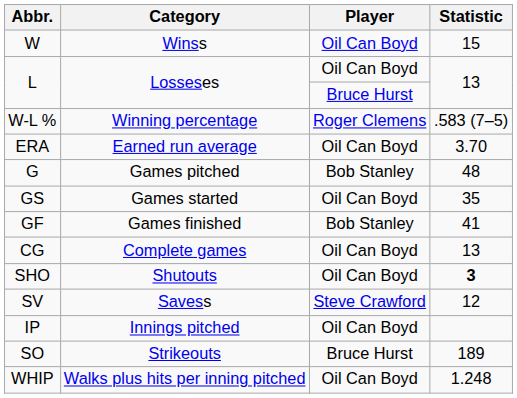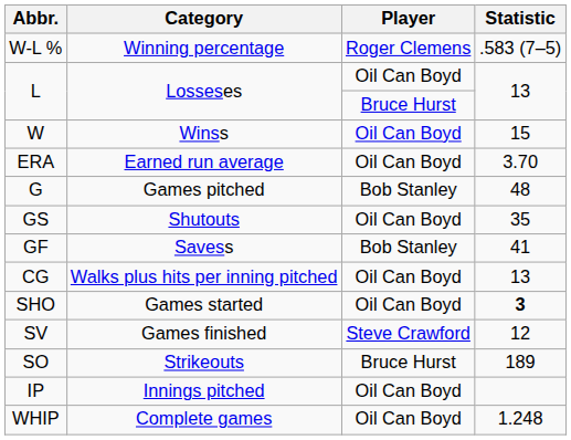 <table class="wikitable sortable" style="text-align:center;">
 <tr>
 <th>Abbr.</th>
 <th>Category</th>
 <th>Player</th>
 <th>Statistic</th>
 </tr>
 <tr>
-<td>W</td>
-<td><a href='#'>Wins</a>s</td>
-<td><a href='#'>Oil Can Boyd</a></td>
-<td>15</td>
+<td>W-L %</td>
+<td><a href='#'>Winning percentage</a></td>
+<td><a href='#'>Roger Clemens</a></td>
+<td>.583 (7–5)</td>
 </tr>
 <tr>
 <td rowspan=2>L</td>
 <td rowspan=2><a href='#'>Losses</a>es</td>
 <td>Oil Can Boyd</td>
 <td rowspan=2>13</td>
 </tr>
 <tr>
 <td><a href='#'>Bruce Hurst</a></td>
 </tr>
 <tr>
-<td>W-L %</td>
-<td><a href='#'>Winning percentage</a></td>
-<td><a href='#'>Roger Clemens</a></td>
-<td>.583 (7–5)</td>
+<td>W</td>
+<td><a href='#'>Wins</a>s</td>
+<td><a href='#'>Oil Can Boyd</a></td>
+<td>15</td>
 </tr>
 <tr>
 <td>ERA</td>
 <td><a href='#'>Earned run average</a></td>
 <td>Oil Can Boyd</td>
 <td>3.70</td>
 </tr>
 <tr>
 <td>G</td>
 <td>Games pitched</td>
 <td>Bob Stanley</td>
 <td>48</td>
 </tr>
 <tr>
 <td>GS</td>
-<td>Games started</td>
+<td><a href='#'>Shutouts</a></td>
 <td>Oil Can Boyd</td>
 <td>35</td>
 </tr>
 <tr>
 <td>GF</td>
-<td>Games finished</td>
+<td><a href='#'>Saves</a>s</td>
 <td>Bob Stanley</td>
 <td>41</td>
 </tr>
 <tr>
 <td>CG</td>
-<td><a href='#'>Complete games</a></td>
+<td><a href='#'>Walks plus hits per inning pitched</a></td>
 <td>Oil Can Boyd</td>
 <td>13</td>
 </tr>
 <tr>
 <td>SHO</td>
-<td><a href='#'>Shutouts</a></td>
+<td>Games started</td>
 <td>Oil Can Boyd</td>
 <td><strong>3</strong></td>
 </tr>
 <tr>
 <td>SV</td>
-<td><a href='#'>Saves</a>s</td>
+<td>Games finished</td>
 <td><a href='#'>Steve Crawford</a></td>
 <td>12</td>
+</tr>
+<tr>
+<td>SO</td>
+<td><a href='#'>Strikeouts</a></td>
+<td>Bruce Hurst</td>
+<td>189</td>
 </tr>
 <tr>
 <td>IP</td>
 <td><a href='#'>Innings pitched</a></td>
 <td>Oil Can Boyd</td>
 <td></td>
 </tr>
 <tr>
-<td>SO</td>
-<td><a href='#'>Strikeouts</a></td>
-<td>Bruce Hurst</td>
-<td>189</td>
-</tr>
-<tr>
 <td>WHIP</td>
-<td><a href='#'>Walks plus hits per inning pitched</a></td>
+<td><a href='#'>Complete games</a></td>
 <td>Oil Can Boyd</td>
 <td>1.248</td>
 </tr>
 </table>
